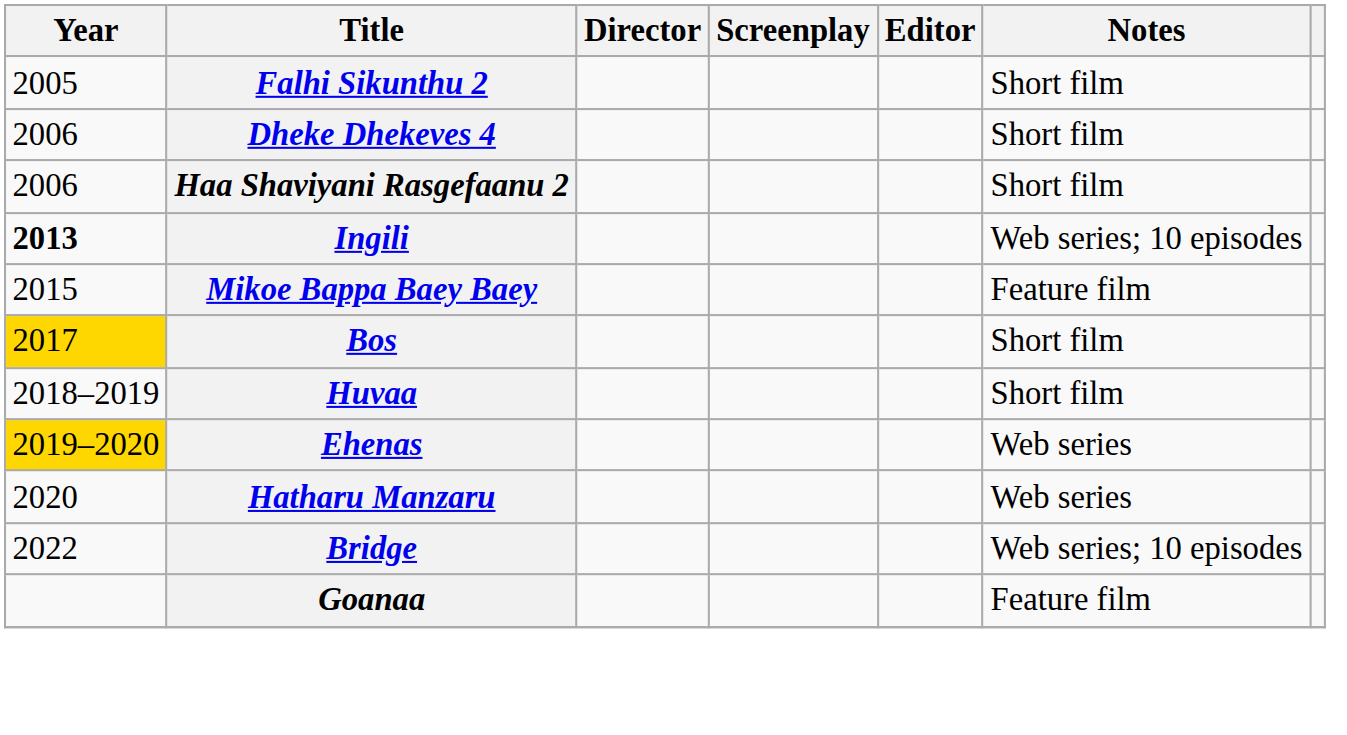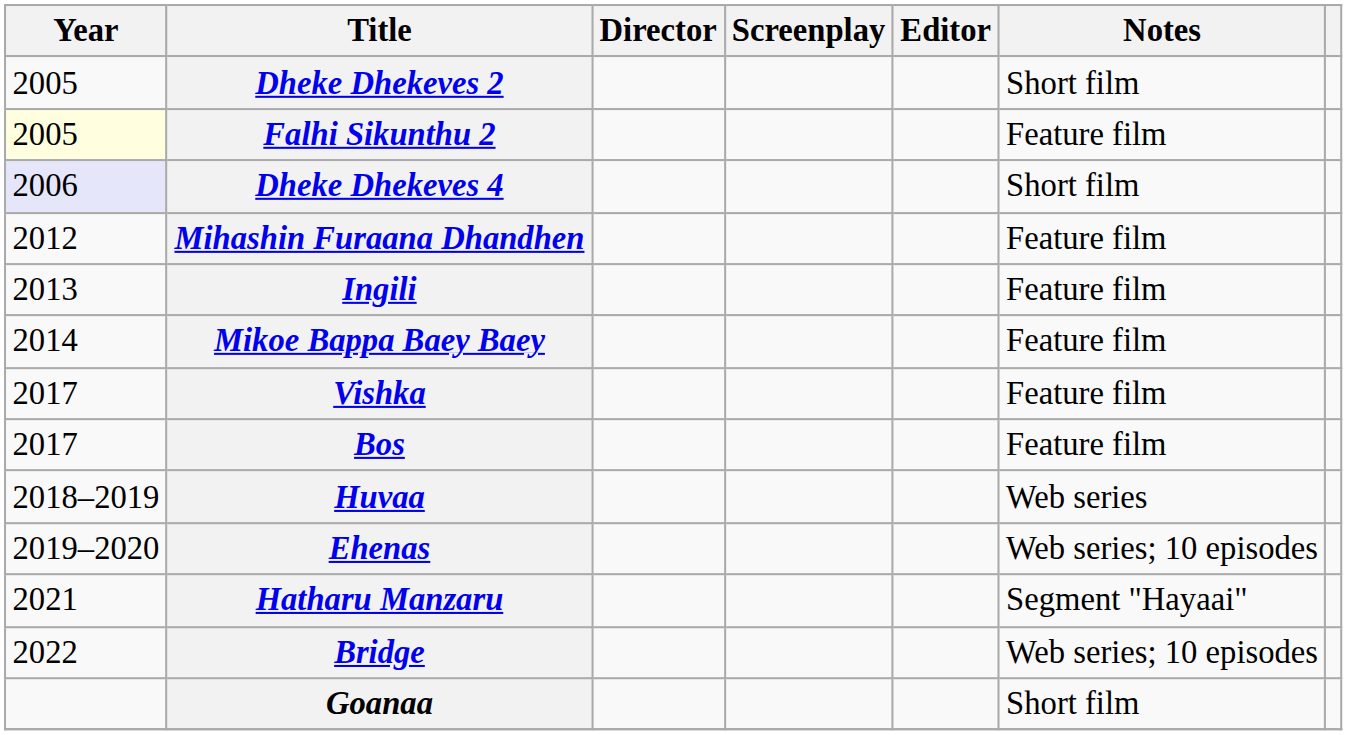 <table class="wikitable sortable plainrowheaders">
 <tr style="background:#ccc; text-align:center;">
 <th scope="col">Year</th>
 <th scope="col">Title</th>
 <th scope="col">Director</th>
 <th scope="col">Screenplay</th>
 <th scope="col">Editor</th>
 <th scope="col">Notes</th>
 <th scope="col" class="unsortable"></th>
 </tr>
 <tr>
 <td>2005</td>
-<th scope="row"><em><a href='#'>Falhi Sikunthu 2</a></em></th>
+<th scope="row"><em><a href='#'>Dheke Dhekeves 2</a></em></th>
 <td></td>
 <td></td>
 <td></td>
 <td>Short film</td>
 <td style="text-align: center;"></td>
 </tr>
 <tr>
-<td>2006</td>
+<td style="background: lightyellow;">2005</td>
+<th scope="row"><em><a href='#'>Falhi Sikunthu 2</a></em></th>
+<td></td>
+<td></td>
+<td></td>
+<td>Feature film</td>
+<td style="text-align: center;"></td>
+</tr>
+<tr>
+<td style="background: lavender;">2006</td>
 <th scope="row"><em><a href='#'>Dheke Dhekeves 4</a></em></th>
 <td></td>
 <td></td>
 <td></td>
 <td>Short film</td>
 <td style="text-align: center;"></td>
 </tr>
 <tr>
-<td>2006</td>
-<th scope="row"><em>Haa Shaviyani Rasgefaanu 2</em></th>
+<td>2012</td>
+<th scope="row"><em><a href='#'>Mihashin Furaana Dhandhen</a></em></th>
 <td></td>
 <td></td>
 <td></td>
-<td>Short film</td>
-<td></td>
+<td>Feature film</td>
+<td style="text-align: center;"></td>
 </tr>
 <tr>
-<td><strong>2013</strong></td>
+<td>2013</td>
 <th scope="row"><em><a href='#'>Ingili</a></em></th>
 <td></td>
 <td></td>
 <td></td>
-<td>Web series; 10 episodes</td>
+<td>Feature film</td>
 <td style="text-align: center;"></td>
 </tr>
 <tr>
-<td>2015</td>
+<td>2014</td>
 <th scope="row"><em><a href='#'>Mikoe Bappa Baey Baey</a></em></th>
 <td></td>
 <td></td>
 <td></td>
 <td>Feature film</td>
 <td style="text-align: center;"></td>
 </tr>
 <tr>
-<td style="background: gold;">2017</td>
+<td>2017</td>
+<th scope="row"><em><a href='#'>Vishka</a></em></th>
+<td></td>
+<td></td>
+<td></td>
+<td>Feature film</td>
+<td style="text-align: center;"></td>
+</tr>
+<tr>
+<td>2017</td>
 <th scope="row"><em><a href='#'>Bos</a></em></th>
 <td></td>
 <td></td>
 <td></td>
-<td>Short film</td>
+<td>Feature film</td>
 <td style="text-align: center;"></td>
 </tr>
 <tr>
 <td>2018–2019</td>
 <th scope="row"><em><a href='#'>Huvaa</a></em></th>
 <td></td>
 <td></td>
 <td></td>
-<td>Short film</td>
+<td>Web series</td>
 <td style="text-align: center;"></td>
 </tr>
 <tr>
-<td style="background: gold;">2019–2020</td>
+<td>2019–2020</td>
 <th scope="row"><em><a href='#'>Ehenas</a></em></th>
 <td></td>
 <td></td>
 <td></td>
-<td>Web series</td>
+<td>Web series; 10 episodes</td>
 <td style="text-align: center;"></td>
 </tr>
 <tr>
-<td>2020</td>
+<td>2021</td>
 <th scope="row"><em><a href='#'>Hatharu Manzaru</a></em></th>
 <td></td>
 <td></td>
 <td></td>
-<td>Web series</td>
+<td>Segment "Hayaai"</td>
 <td style="text-align: center;"></td>
 </tr>
 <tr>
 <td>2022</td>
 <th scope="row"><em><a href='#'>Bridge</a></em></th>
 <td></td>
 <td></td>
 <td></td>
 <td>Web series; 10 episodes</td>
 <td style="text-align: center;"></td>
 </tr>
 <tr>
 <td></td>
 <th scope="row"><em>Goanaa</em></th>
 <td></td>
 <td></td>
 <td></td>
-<td>Feature film</td>
+<td>Short film</td>
 <td></td>
 </tr>
 <tr>
 </tr>
 </table>
